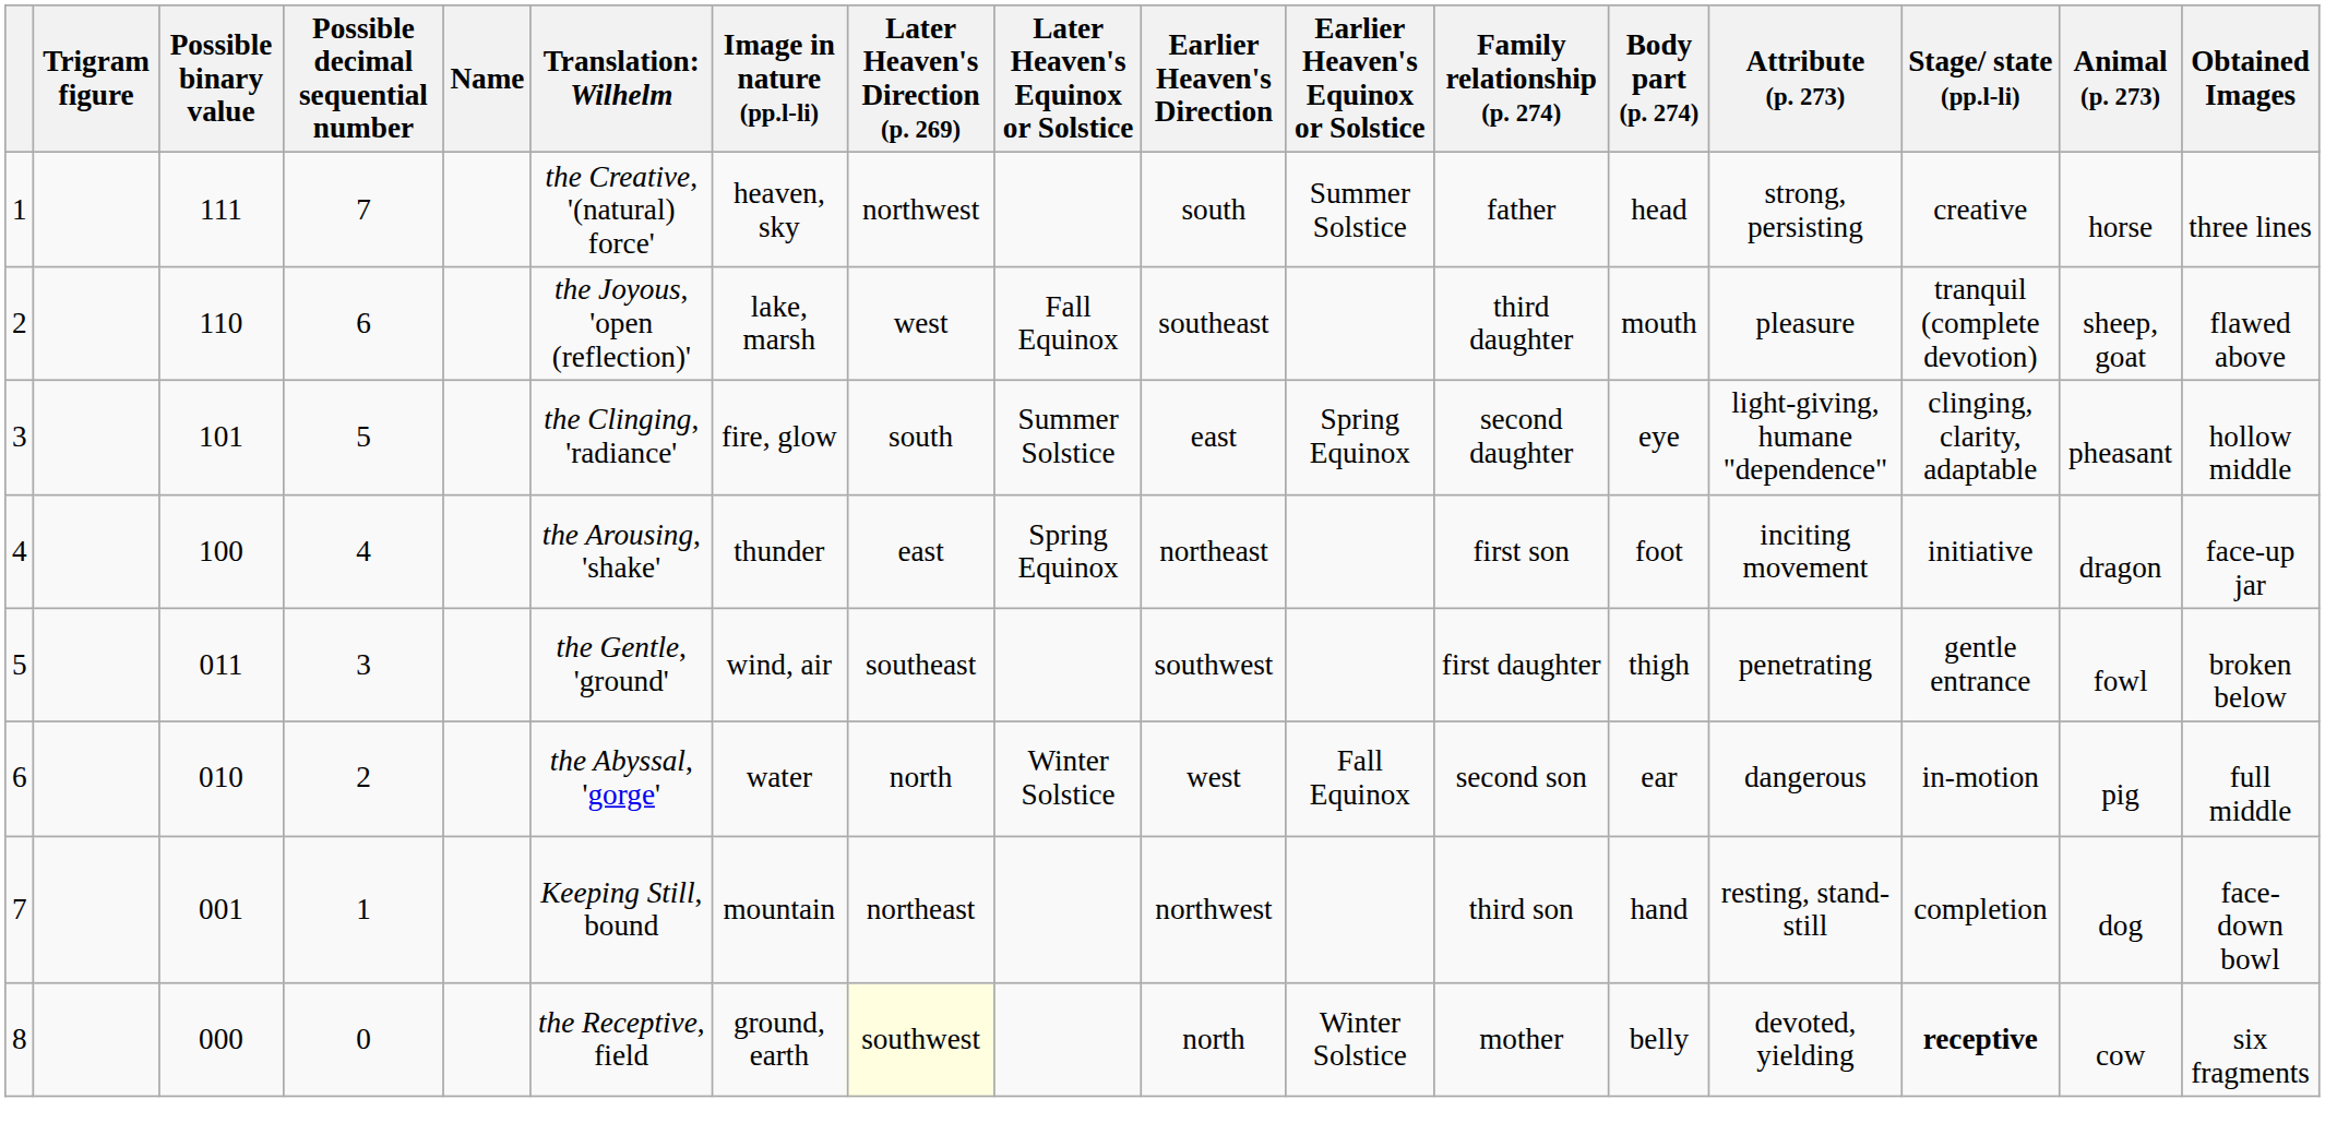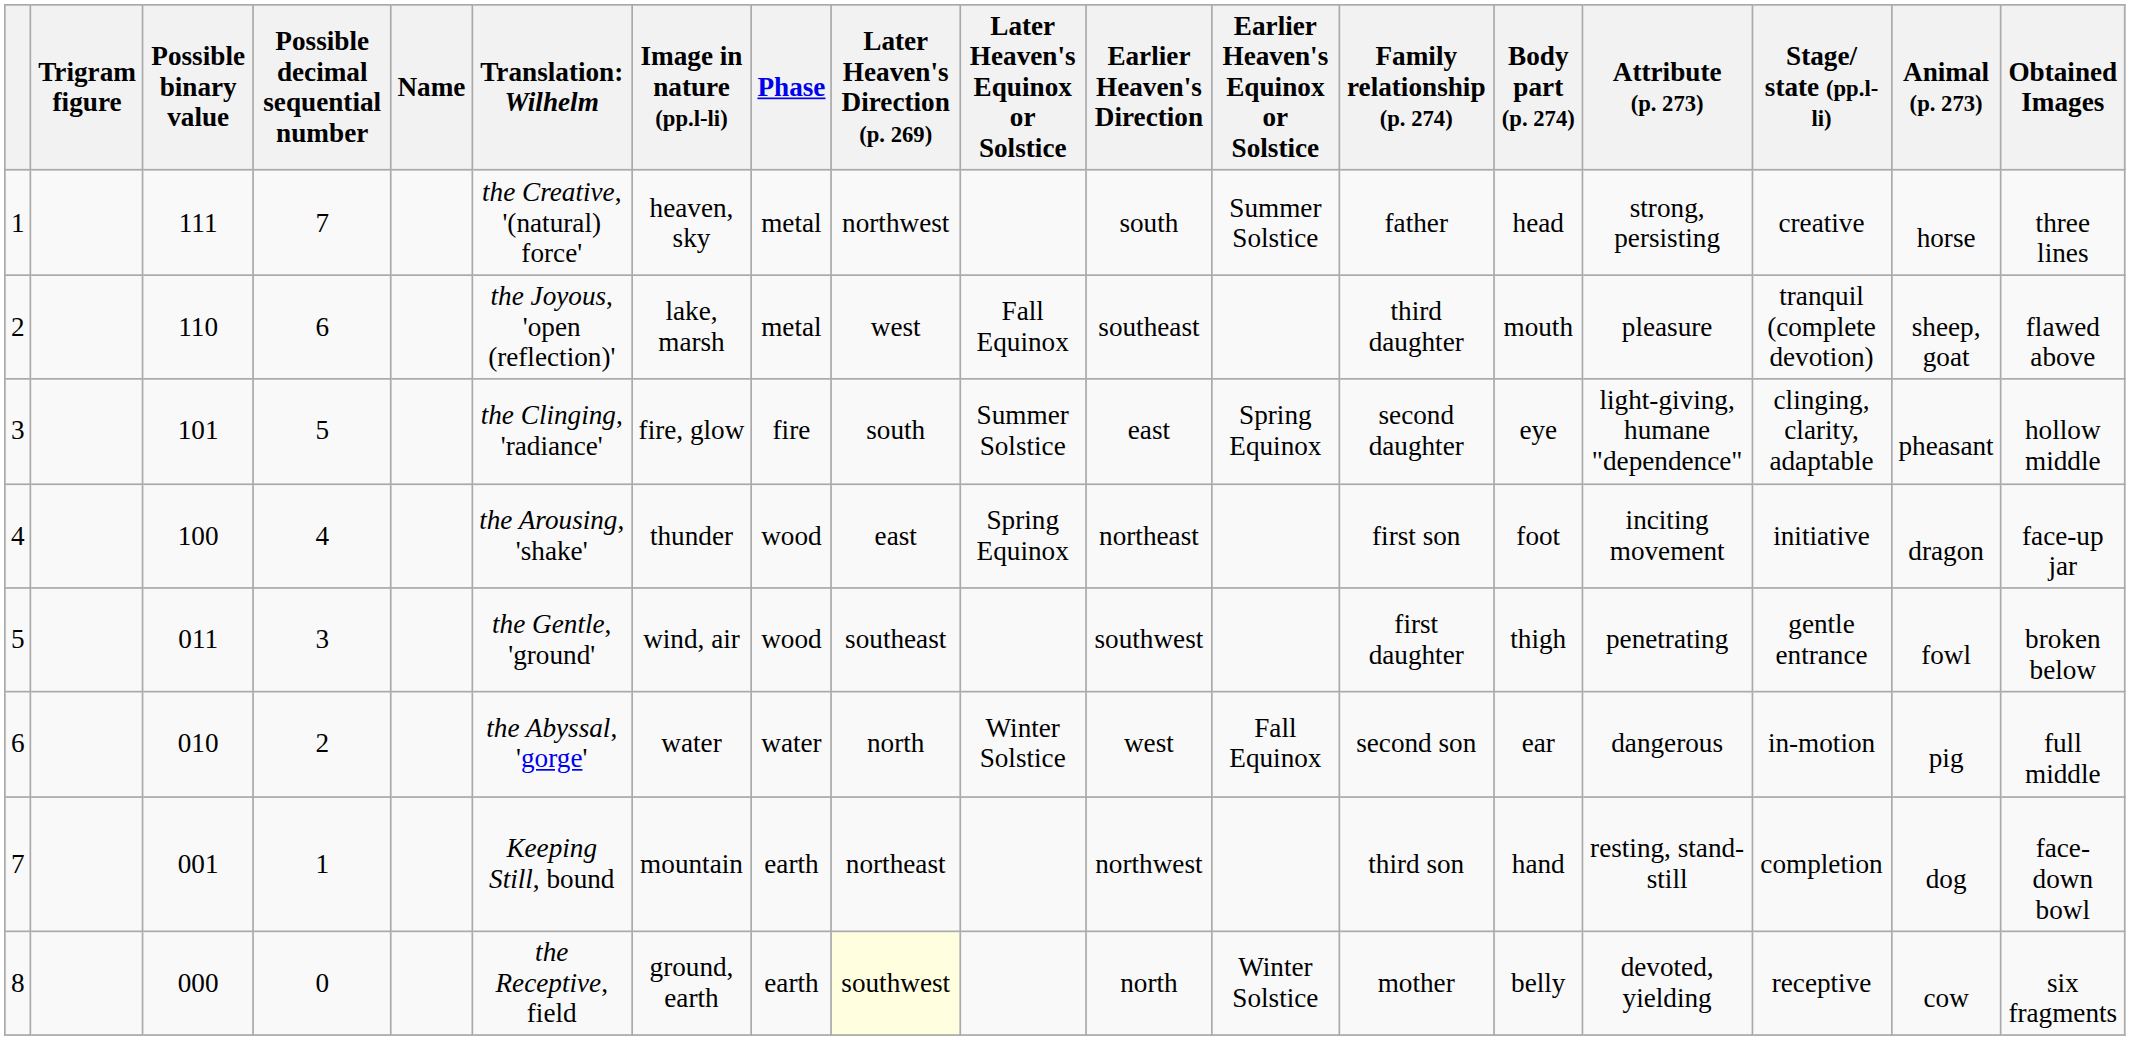 <table class="wikitable sortable" style="text-align:center;">
 <tr>
 <th></th>
 <th>Trigram figure</th>
 <th>Possible binary value</th>
 <th>Possible decimal sequential number</th>
 <th>Name</th>
 <th>Translation: <em>Wilhelm</em></th>
 <th>Image in nature <small>(pp.l-li)</small></th>
+<th><a href='#'>Phase</a></th>
 <th>Later Heaven's Direction <small>(p. 269)</small></th>
 <th>Later Heaven's Equinox or Solstice</th>
 <th>Earlier Heaven's Direction</th>
 <th>Earlier Heaven's Equinox or Solstice</th>
 <th>Family relationship <small>(p. 274)</small></th>
 <th>Body part <small>(p. 274)</small></th>
 <th>Attribute <small>(p. 273)</small></th>
 <th>Stage/ state <small>(pp.l-li)</small></th>
 <th>Animal <small>(p. 273)</small></th>
 <th>Obtained Images</th>
 </tr>
 <tr>
 <td>1</td>
 <td></td>
 <td>111</td>
 <td>7</td>
 <td><br></td>
 <td><em>the Creative</em>, '(natural) force'</td>
 <td>heaven, sky<br></td>
+<td>metal</td>
 <td>northwest</td>
 <td></td>
 <td>south</td>
 <td>Summer Solstice</td>
 <td>father</td>
 <td>head</td>
 <td>strong, persisting</td>
 <td>creative</td>
 <td><br>horse</td>
 <td> <br> three lines</td>
 </tr>
 <tr>
 <td>2</td>
 <td></td>
 <td>110</td>
 <td>6</td>
 <td><br></td>
 <td><em>the Joyous</em>, 'open (reflection)'</td>
 <td>lake, marsh<br></td>
+<td>metal</td>
 <td>west</td>
 <td>Fall Equinox</td>
 <td>southeast</td>
 <td></td>
 <td>third daughter</td>
 <td>mouth</td>
 <td>pleasure</td>
 <td>tranquil (complete devotion)</td>
 <td><br>sheep, goat</td>
 <td> <br> flawed above</td>
 </tr>
 <tr>
 <td>3</td>
 <td></td>
 <td>101</td>
 <td>5</td>
 <td><br></td>
 <td><em>the Clinging</em>, 'radiance'</td>
 <td>fire, glow<br></td>
+<td>fire</td>
 <td>south</td>
 <td>Summer Solstice</td>
 <td>east</td>
 <td>Spring Equinox</td>
 <td>second daughter</td>
 <td>eye</td>
 <td>light-giving, humane "dependence"</td>
 <td>clinging, clarity, adaptable</td>
 <td><br>pheasant</td>
 <td> <br> hollow middle</td>
 </tr>
 <tr>
 <td>4</td>
 <td></td>
 <td>100</td>
 <td>4</td>
 <td><br></td>
 <td><em>the Arousing</em>, 'shake'</td>
 <td>thunder<br></td>
+<td>wood</td>
 <td>east</td>
 <td>Spring Equinox</td>
 <td>northeast</td>
 <td></td>
 <td>first son</td>
 <td>foot</td>
 <td>inciting movement</td>
 <td>initiative</td>
 <td><br>dragon</td>
 <td> <br> face-up jar</td>
 </tr>
 <tr>
 <td>5</td>
 <td></td>
 <td>011</td>
 <td>3</td>
 <td><br></td>
 <td><em>the Gentle</em>, 'ground'</td>
 <td>wind, air<br></td>
+<td>wood</td>
 <td>southeast</td>
 <td></td>
 <td>southwest</td>
 <td></td>
 <td>first daughter</td>
 <td>thigh</td>
 <td>penetrating</td>
 <td>gentle entrance</td>
 <td><br>fowl</td>
 <td> <br> broken below</td>
 </tr>
 <tr>
 <td>6</td>
 <td></td>
 <td>010</td>
 <td>2</td>
 <td><br></td>
 <td><em>the Abyssal</em>, '<a href='#'>gorge</a>'</td>
 <td>water<br></td>
+<td>water</td>
 <td>north</td>
 <td>Winter Solstice</td>
 <td>west</td>
 <td>Fall Equinox</td>
 <td>second son</td>
 <td>ear</td>
 <td>dangerous</td>
 <td>in-motion</td>
 <td><br>pig</td>
 <td> <br> full middle</td>
 </tr>
 <tr>
 <td>7</td>
 <td></td>
 <td>001</td>
 <td>1</td>
 <td><br></td>
 <td><em>Keeping Still</em>, bound</td>
 <td>mountain<br></td>
+<td>earth</td>
 <td>northeast</td>
 <td></td>
 <td>northwest</td>
 <td></td>
 <td>third son</td>
 <td>hand</td>
 <td>resting, stand-still</td>
 <td>completion</td>
 <td><br>dog</td>
 <td> <br> face-down bowl</td>
 </tr>
 <tr>
 <td>8</td>
 <td></td>
 <td>000</td>
 <td>0</td>
 <td><br></td>
 <td><em>the Receptive</em>, field</td>
 <td>ground, earth<br></td>
+<td>earth</td>
 <td style="background: lightyellow;">southwest</td>
 <td></td>
 <td>north</td>
 <td>Winter Solstice</td>
 <td>mother</td>
 <td>belly</td>
 <td>devoted, yielding</td>
-<td><strong>receptive</strong></td>
+<td>receptive</td>
 <td><br>cow</td>
 <td> <br> six fragments</td>
 </tr>
 </table>
